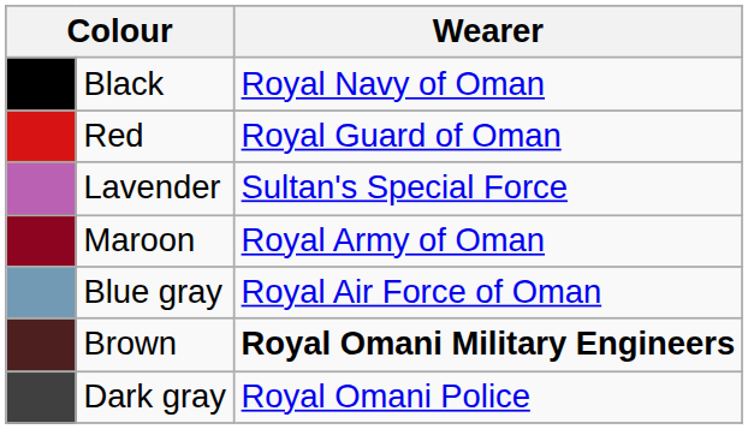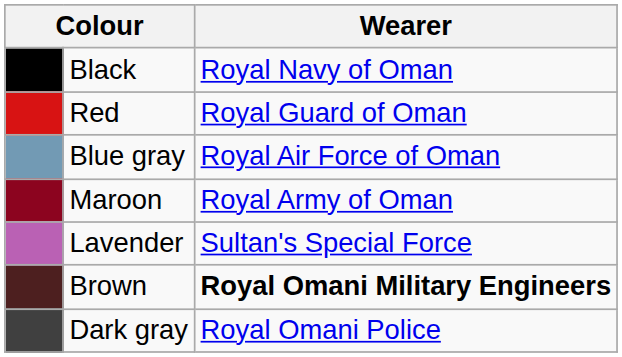 <table class="wikitable">
 <tr>
 <th colspan="2">Colour</th>
 <th>Wearer</th>
 </tr>
 <tr>
 <td style="background:black;">      </td>
 <td>Black</td>
 <td><a href='#'>Royal Navy of Oman</a></td>
 </tr>
 <tr>
 <td style="background:#d81313;"></td>
 <td>Red</td>
 <td><a href='#'>Royal Guard of Oman</a></td>
 </tr>
 <tr>
-<td style="background:#ba61b4;"></td>
-<td>Lavender</td>
-<td><a href='#'>Sultan's Special Force</a></td>
+<td style="background:#729ab4;"></td>
+<td>Blue gray</td>
+<td><a href='#'>Royal Air Force of Oman</a></td>
 </tr>
 <tr>
 <td style="background:#8c041f;"></td>
 <td>Maroon</td>
 <td><a href='#'>Royal Army of Oman</a></td>
 </tr>
 <tr>
-<td style="background:#729ab4;"></td>
-<td>Blue gray</td>
-<td><a href='#'>Royal Air Force of Oman</a></td>
+<td style="background:#ba61b4;"></td>
+<td>Lavender</td>
+<td><a href='#'>Sultan's Special Force</a></td>
 </tr>
 <tr>
 <td style="background:#4d1f1f;"></td>
 <td>Brown</td>
 <td><strong>Royal Omani Military Engineers</strong></td>
 </tr>
 <tr>
 <td style="background:#404040;"></td>
 <td>Dark gray</td>
 <td><a href='#'>Royal Omani Police</a></td>
 </tr>
 </table>
